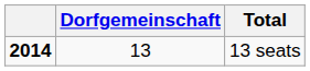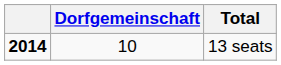 <table class="wikitable" style="text-align:center">
 <tr style="line-height:1.2">
 <th></th>
 <th><a href='#'>Dorfgemeinschaft</a></th>
 <th>Total</th>
 </tr>
 <tr>
 <td><strong>2014</strong></td>
-<td>13</td>
+<td>10</td>
 <td>13 seats</td>
 </tr>
 </table>
